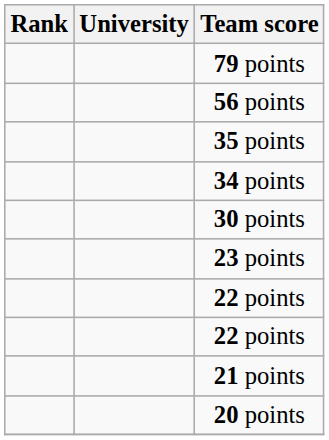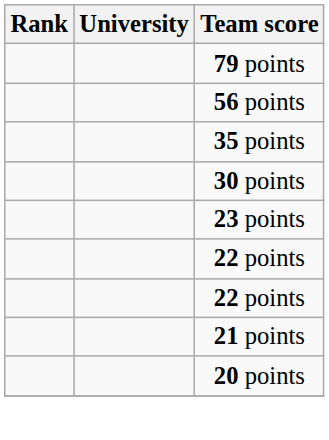 <table class="wikitable sortable" style=" text-align:center">
 <tr>
 <th>Rank</th>
 <th>University</th>
 <th>Team score</th>
 </tr>
 <tr>
 <td></td>
 <td></td>
 <td><strong>79</strong> points</td>
 </tr>
 <tr>
 <td></td>
 <td></td>
 <td><strong>56</strong> points</td>
 </tr>
 <tr>
 <td></td>
 <td></td>
 <td><strong>35</strong> points</td>
-</tr>
-<tr>
-<td></td>
-<td></td>
-<td><strong>34</strong> points</td>
 </tr>
 <tr>
 <td></td>
 <td></td>
 <td><strong>30</strong> points</td>
 </tr>
 <tr>
 <td></td>
 <td></td>
 <td><strong>23</strong> points</td>
 </tr>
 <tr>
 <td></td>
 <td></td>
 <td><strong>22</strong> points</td>
 </tr>
 <tr>
 <td></td>
 <td></td>
 <td><strong>22</strong> points</td>
 </tr>
 <tr>
 <td></td>
 <td></td>
 <td><strong>21</strong> points</td>
 </tr>
 <tr>
 <td></td>
 <td></td>
 <td><strong>20</strong> points</td>
 </tr>
 <tr>
 </tr>
 </table>
